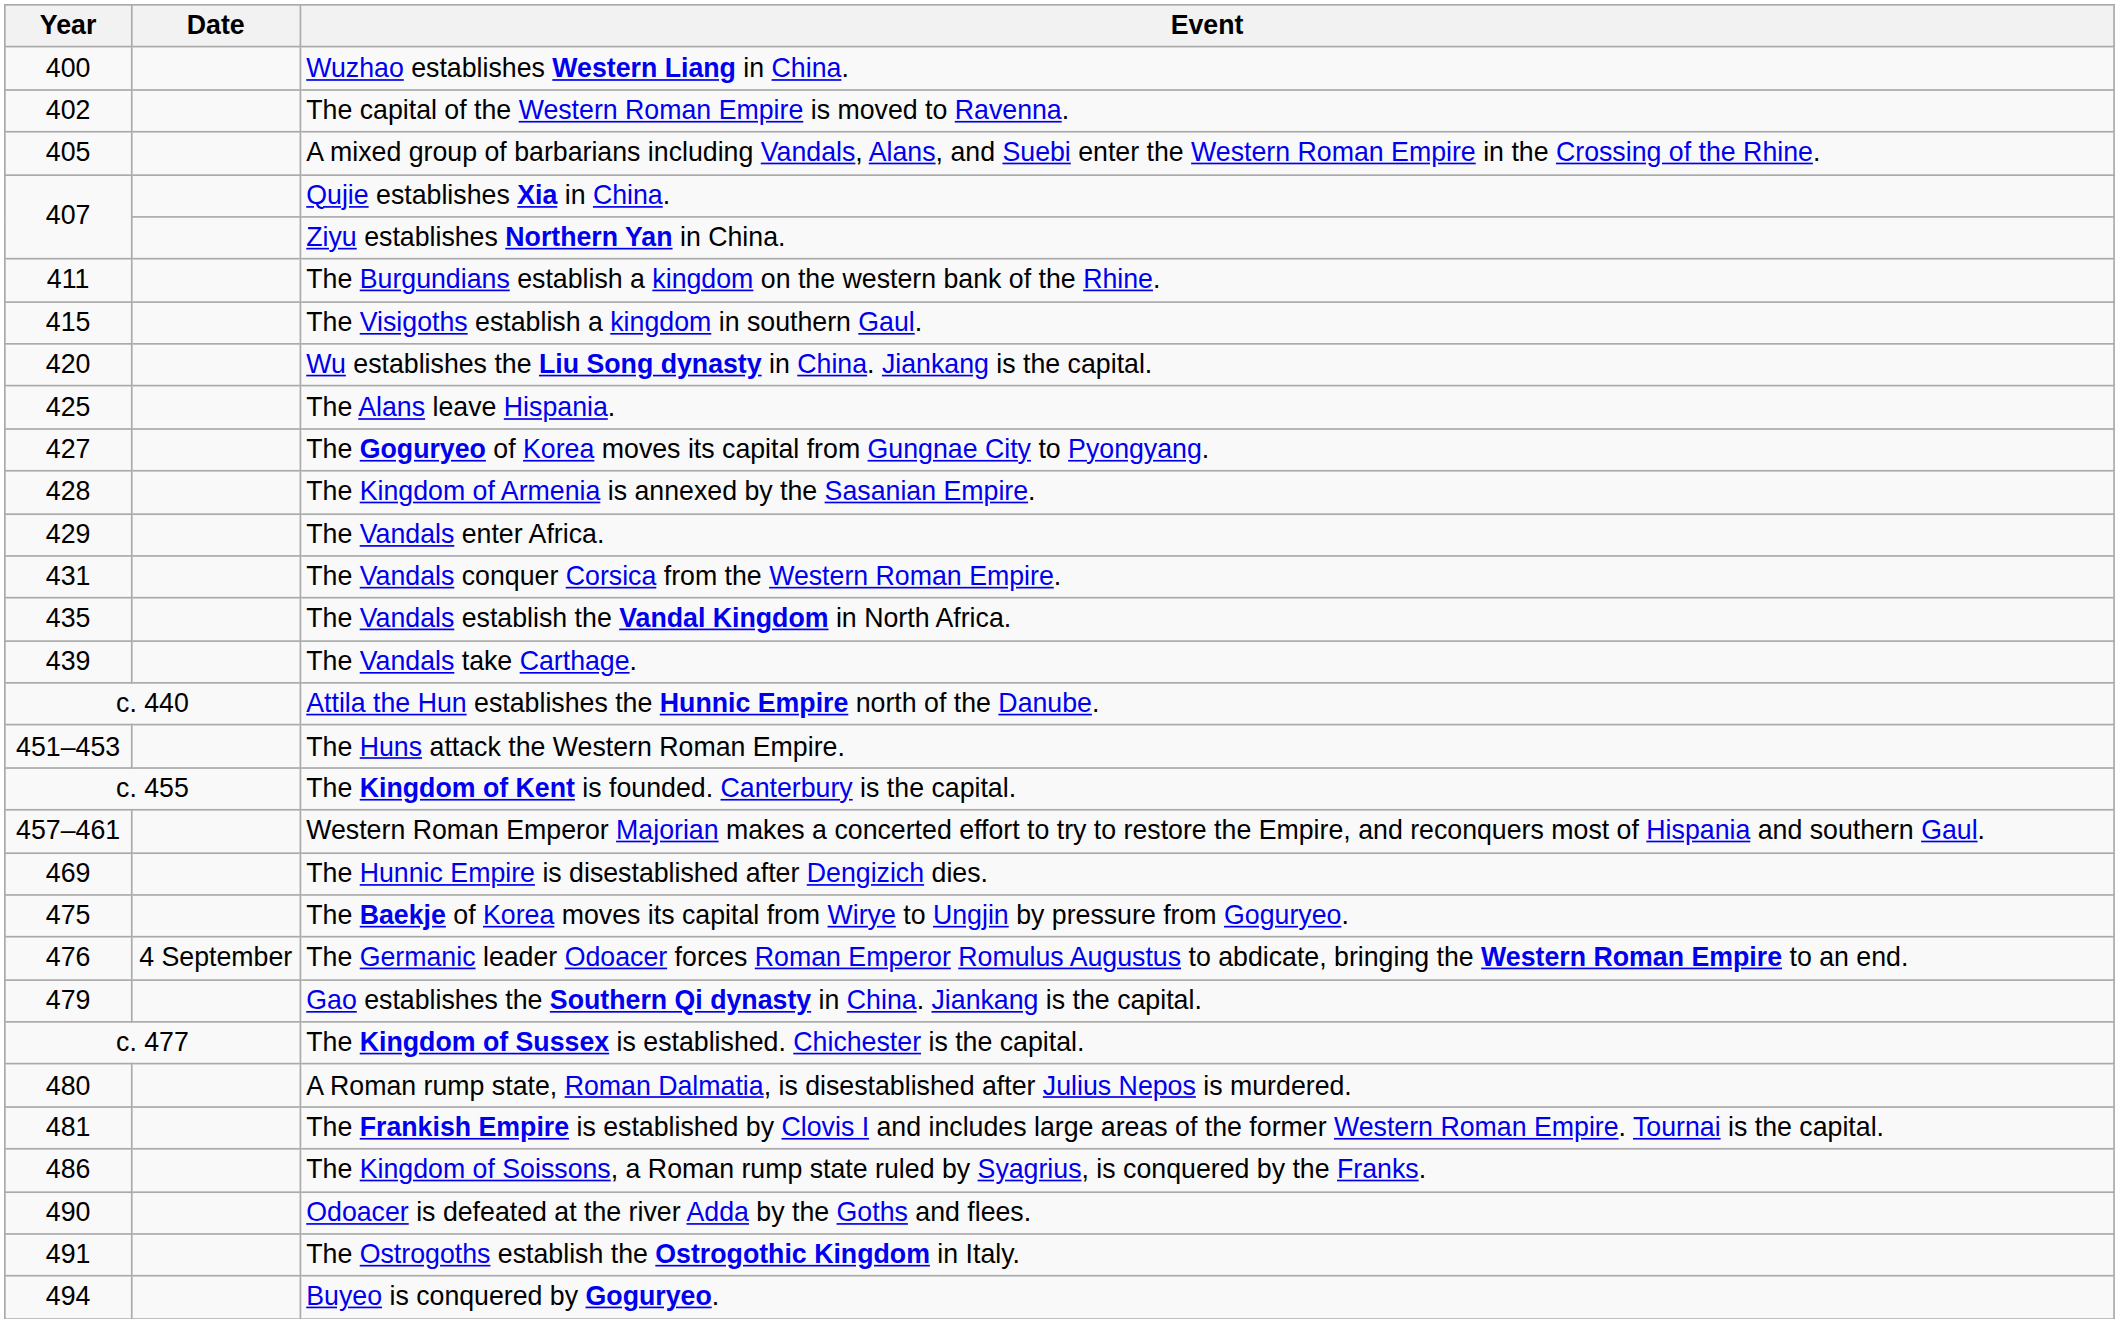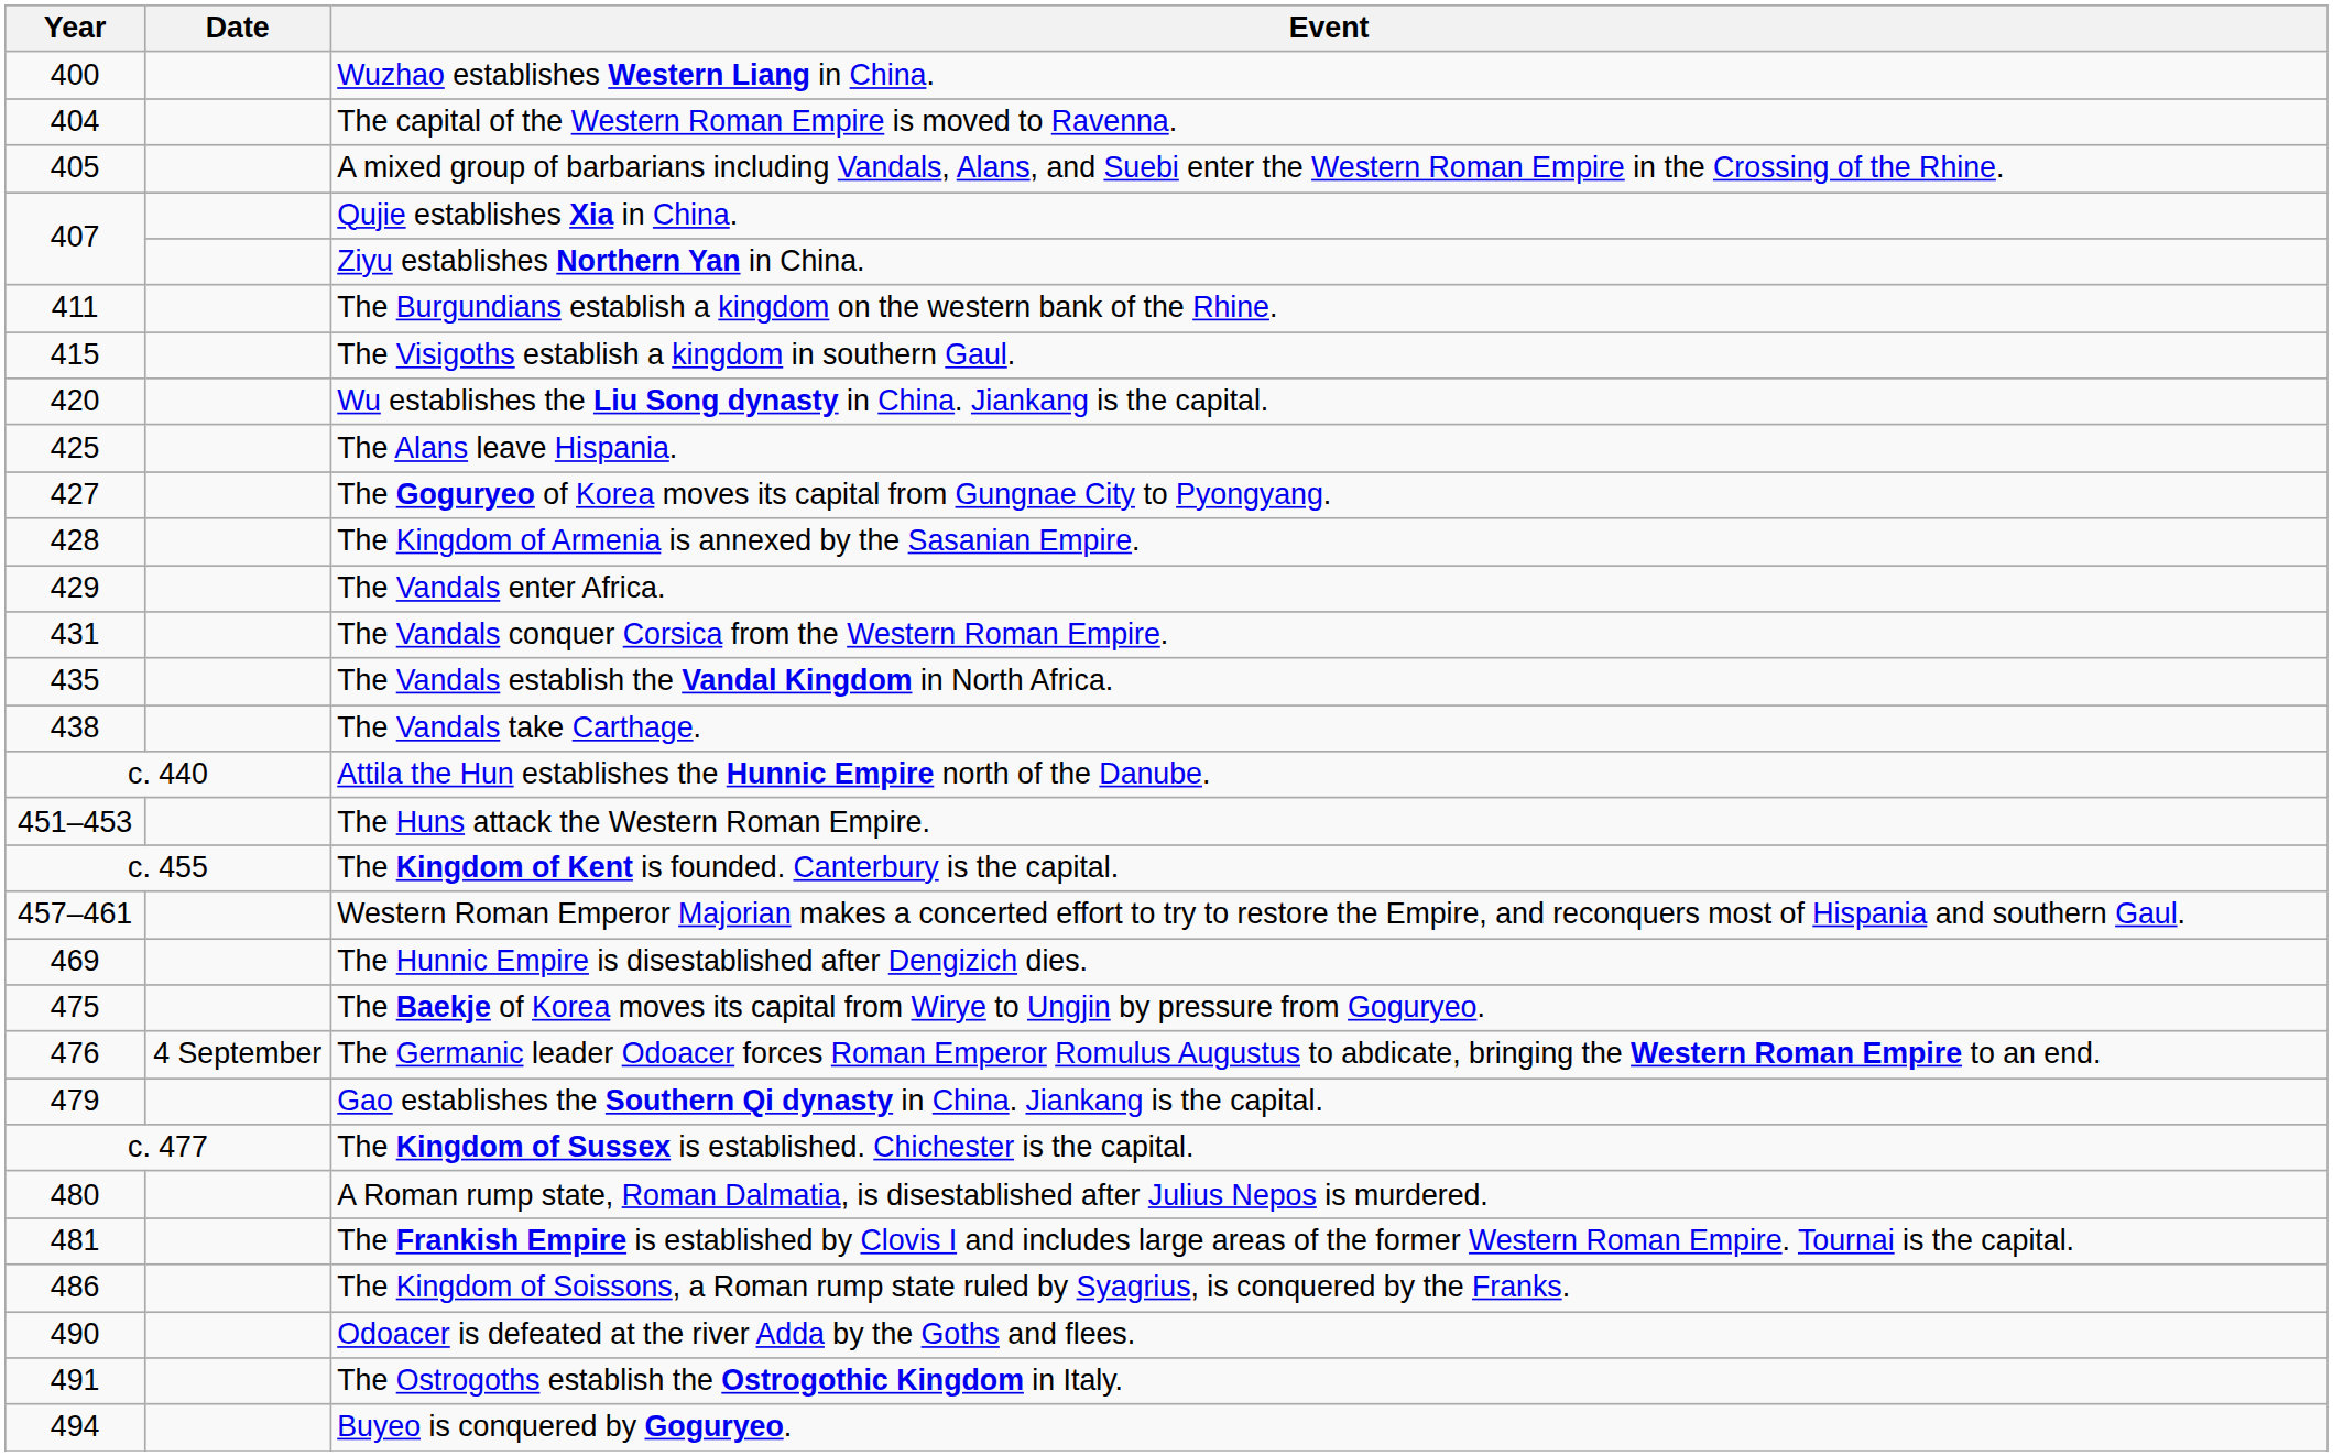 <table class=wikitable style="width:100%;">
 <tr>
 <th style="width:6%">Year</th>
 <th style="width:8%">Date</th>
 <th style="width:86%">Event</th>
 </tr>
 <tr>
 <td align=center>400</td>
 <td align=center></td>
 <td><a href='#'>Wuzhao</a> establishes <strong><a href='#'>Western Liang</a></strong> in <a href='#'>China</a>.</td>
 </tr>
 <tr>
-<td align=center>402</td>
+<td align=center>404</td>
 <td align=center></td>
 <td>The capital of the <a href='#'>Western Roman Empire</a> is moved to <a href='#'>Ravenna</a>.</td>
 </tr>
 <tr>
 <td align=center>405</td>
 <td align=center></td>
 <td>A mixed group of barbarians including <a href='#'>Vandals</a>, <a href='#'>Alans</a>, and <a href='#'>Suebi</a> enter the <a href='#'>Western Roman Empire</a> in the <a href='#'>Crossing of the Rhine</a>.</td>
 </tr>
 <tr>
 <td rowspan=2 align=center>407</td>
 <td align=center></td>
 <td><a href='#'>Qujie</a> establishes <strong><a href='#'>Xia</a></strong> in <a href='#'>China</a>.</td>
 </tr>
 <tr>
 <td></td>
 <td><a href='#'>Ziyu</a> establishes <strong><a href='#'>Northern Yan</a></strong> in China.</td>
 </tr>
 <tr>
 <td align=center>411</td>
 <td align=center></td>
 <td>The <a href='#'>Burgundians</a> establish a <a href='#'>kingdom</a> on the western bank of the <a href='#'>Rhine</a>.</td>
 </tr>
 <tr>
 <td align=center>415</td>
 <td align=center></td>
 <td>The <a href='#'>Visigoths</a> establish a <a href='#'>kingdom</a> in southern <a href='#'>Gaul</a>.</td>
 </tr>
 <tr>
 <td align=center>420</td>
 <td align=center></td>
 <td><a href='#'>Wu</a> establishes the <strong><a href='#'>Liu Song dynasty</a></strong> in <a href='#'>China</a>. <a href='#'>Jiankang</a> is the capital.</td>
 </tr>
 <tr>
 <td align=center>425</td>
 <td align=center></td>
 <td>The <a href='#'>Alans</a> leave <a href='#'>Hispania</a>.</td>
 </tr>
 <tr>
 <td align=center>427</td>
 <td align=center></td>
 <td>The <strong><a href='#'>Goguryeo</a></strong> of <a href='#'>Korea</a> moves its capital from <a href='#'>Gungnae City</a> to <a href='#'>Pyongyang</a>.</td>
 </tr>
 <tr>
 <td align=center>428</td>
 <td align=center></td>
 <td>The <a href='#'>Kingdom of Armenia</a> is annexed by the <a href='#'>Sasanian Empire</a>.</td>
 </tr>
 <tr>
 <td align=center>429</td>
 <td align=center></td>
 <td>The <a href='#'>Vandals</a> enter Africa.</td>
 </tr>
 <tr>
 <td align=center>431</td>
 <td align=center></td>
 <td>The <a href='#'>Vandals</a> conquer <a href='#'>Corsica</a> from the <a href='#'>Western Roman Empire</a>.</td>
 </tr>
 <tr>
 <td align=center>435</td>
 <td align=center></td>
 <td>The <a href='#'>Vandals</a> establish the <strong><a href='#'>Vandal Kingdom</a></strong> in North Africa.</td>
 </tr>
 <tr>
-<td align=center>439</td>
+<td align=center>438</td>
 <td align=center></td>
 <td>The <a href='#'>Vandals</a> take <a href='#'>Carthage</a>.</td>
 </tr>
 <tr>
 <td colspan=2 align=center>c. 440</td>
 <td><a href='#'>Attila the Hun</a> establishes the <strong><a href='#'>Hunnic Empire</a></strong> north of the <a href='#'>Danube</a>.</td>
 </tr>
 <tr>
 <td align=center>451–453</td>
 <td align=center></td>
 <td>The <a href='#'>Huns</a> attack the Western Roman Empire.</td>
 </tr>
 <tr>
 <td colspan=2 align=center>c. 455</td>
 <td>The <strong><a href='#'>Kingdom of Kent</a></strong> is founded. <a href='#'>Canterbury</a> is the capital.</td>
 </tr>
 <tr>
 <td align=center>457–461</td>
 <td align=center></td>
 <td>Western Roman Emperor <a href='#'>Majorian</a> makes a concerted effort to try to restore the Empire, and reconquers most of <a href='#'>Hispania</a> and southern <a href='#'>Gaul</a>.</td>
 </tr>
 <tr>
 <td align=center>469</td>
 <td align=center></td>
 <td>The <a href='#'>Hunnic Empire</a> is disestablished after <a href='#'>Dengizich</a> dies.</td>
 </tr>
 <tr>
 <td align=center>475</td>
 <td align=center></td>
 <td>The <strong><a href='#'>Baekje</a></strong> of <a href='#'>Korea</a> moves its capital from <a href='#'>Wirye</a> to <a href='#'>Ungjin</a> by pressure from <a href='#'>Goguryeo</a>.</td>
 </tr>
 <tr>
 <td align=center>476</td>
 <td align=center>4 September</td>
 <td>The <a href='#'>Germanic</a> leader <a href='#'>Odoacer</a> forces <a href='#'>Roman Emperor</a> <a href='#'>Romulus Augustus</a> to abdicate, bringing the <strong><a href='#'>Western Roman Empire</a></strong> to an end.</td>
 </tr>
 <tr>
 <td align=center>479</td>
 <td align=center></td>
 <td><a href='#'>Gao</a> establishes the <strong><a href='#'>Southern Qi dynasty</a></strong> in <a href='#'>China</a>. <a href='#'>Jiankang</a> is the capital.</td>
 </tr>
 <tr>
 <td colspan=2 align=center>c. 477</td>
 <td>The <strong><a href='#'>Kingdom of Sussex</a></strong> is established. <a href='#'>Chichester</a> is the capital.</td>
 </tr>
 <tr>
 <td align=center>480</td>
 <td align=center></td>
 <td>A Roman rump state, <a href='#'>Roman Dalmatia</a>, is disestablished after <a href='#'>Julius Nepos</a> is murdered.</td>
 </tr>
 <tr>
 <td align=center>481</td>
 <td align=center></td>
 <td>The <strong><a href='#'>Frankish Empire</a></strong> is established by <a href='#'>Clovis I</a> and includes large areas of the former <a href='#'>Western Roman Empire</a>. <a href='#'>Tournai</a> is the capital.</td>
 </tr>
 <tr>
 <td align=center>486</td>
 <td align=center></td>
 <td>The <a href='#'>Kingdom of Soissons</a>, a Roman rump state ruled by <a href='#'>Syagrius</a>, is conquered by the <a href='#'>Franks</a>.</td>
 </tr>
 <tr>
 <td align=center>490</td>
 <td align=center></td>
 <td><a href='#'>Odoacer</a> is defeated at the river <a href='#'>Adda</a> by the <a href='#'>Goths</a> and flees.</td>
 </tr>
 <tr>
 <td align=center>491</td>
 <td align=center></td>
 <td>The <a href='#'>Ostrogoths</a> establish the <strong><a href='#'>Ostrogothic Kingdom</a></strong> in Italy.</td>
 </tr>
 <tr>
 <td align=center>494</td>
 <td align=center></td>
 <td><a href='#'>Buyeo</a> is conquered by <strong><a href='#'>Goguryeo</a></strong>.</td>
 </tr>
 </table>
